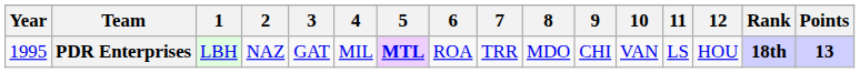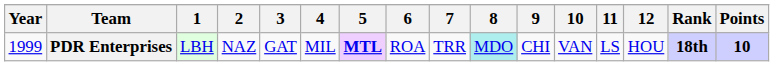 <table class="wikitable" style="text-align:center; font-size:90%">
 <tr>
 </tr>
 <tr>
 <th>Year</th>
 <th>Team</th>
 <th>1</th>
 <th>2</th>
 <th>3</th>
 <th>4</th>
 <th>5</th>
 <th>6</th>
 <th>7</th>
 <th>8</th>
 <th>9</th>
 <th>10</th>
 <th>11</th>
 <th>12</th>
 <th>Rank</th>
 <th>Points</th>
 </tr>
 <tr>
-<td><a href='#'>1995</a></td>
+<td><a href='#'>1999</a></td>
 <th>PDR Enterprises</th>
 <td style="background:#DFFFDF;"><a href='#'>LBH</a><br></td>
 <td><a href='#'>NAZ</a></td>
 <td><a href='#'>GAT</a></td>
 <td><a href='#'>MIL</a></td>
 <td style="background:#EFCFFF;"><strong><a href='#'>MTL</a><br></strong></td>
 <td><a href='#'>ROA</a></td>
 <td><a href='#'>TRR</a></td>
-<td><a href='#'>MDO</a></td>
+<td style="background: paleturquoise;"><a href='#'>MDO</a></td>
 <td><a href='#'>CHI</a></td>
 <td><a href='#'>VAN</a></td>
 <td><a href='#'>LS</a></td>
 <td><a href='#'>HOU</a></td>
 <td style="background:#CFCFFF;"><strong>18th</strong></td>
-<td style="background:#CFCFFF;"><strong>13</strong></td>
+<td style="background:#CFCFFF;"><strong>10</strong></td>
 </tr>
 </table>
